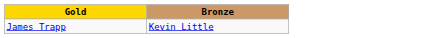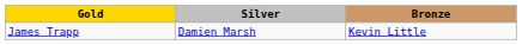 <table class="wikitable" style="text-align:left">
 <tr align="center">
 <td width=200 bgcolor=gold><strong>Gold</strong></td>
+<td width=200 bgcolor=silver><strong>Silver</strong></td>
 <td width=200 bgcolor=CC9966><strong>Bronze</strong></td>
 </tr>
 <tr>
 <td><a href='#'>James Trapp</a><br><em></em></td>
+<td><a href='#'>Damien Marsh</a><br><em></em></td>
 <td><a href='#'>Kevin Little</a><br><em></em></td>
 </tr>
 </table>
